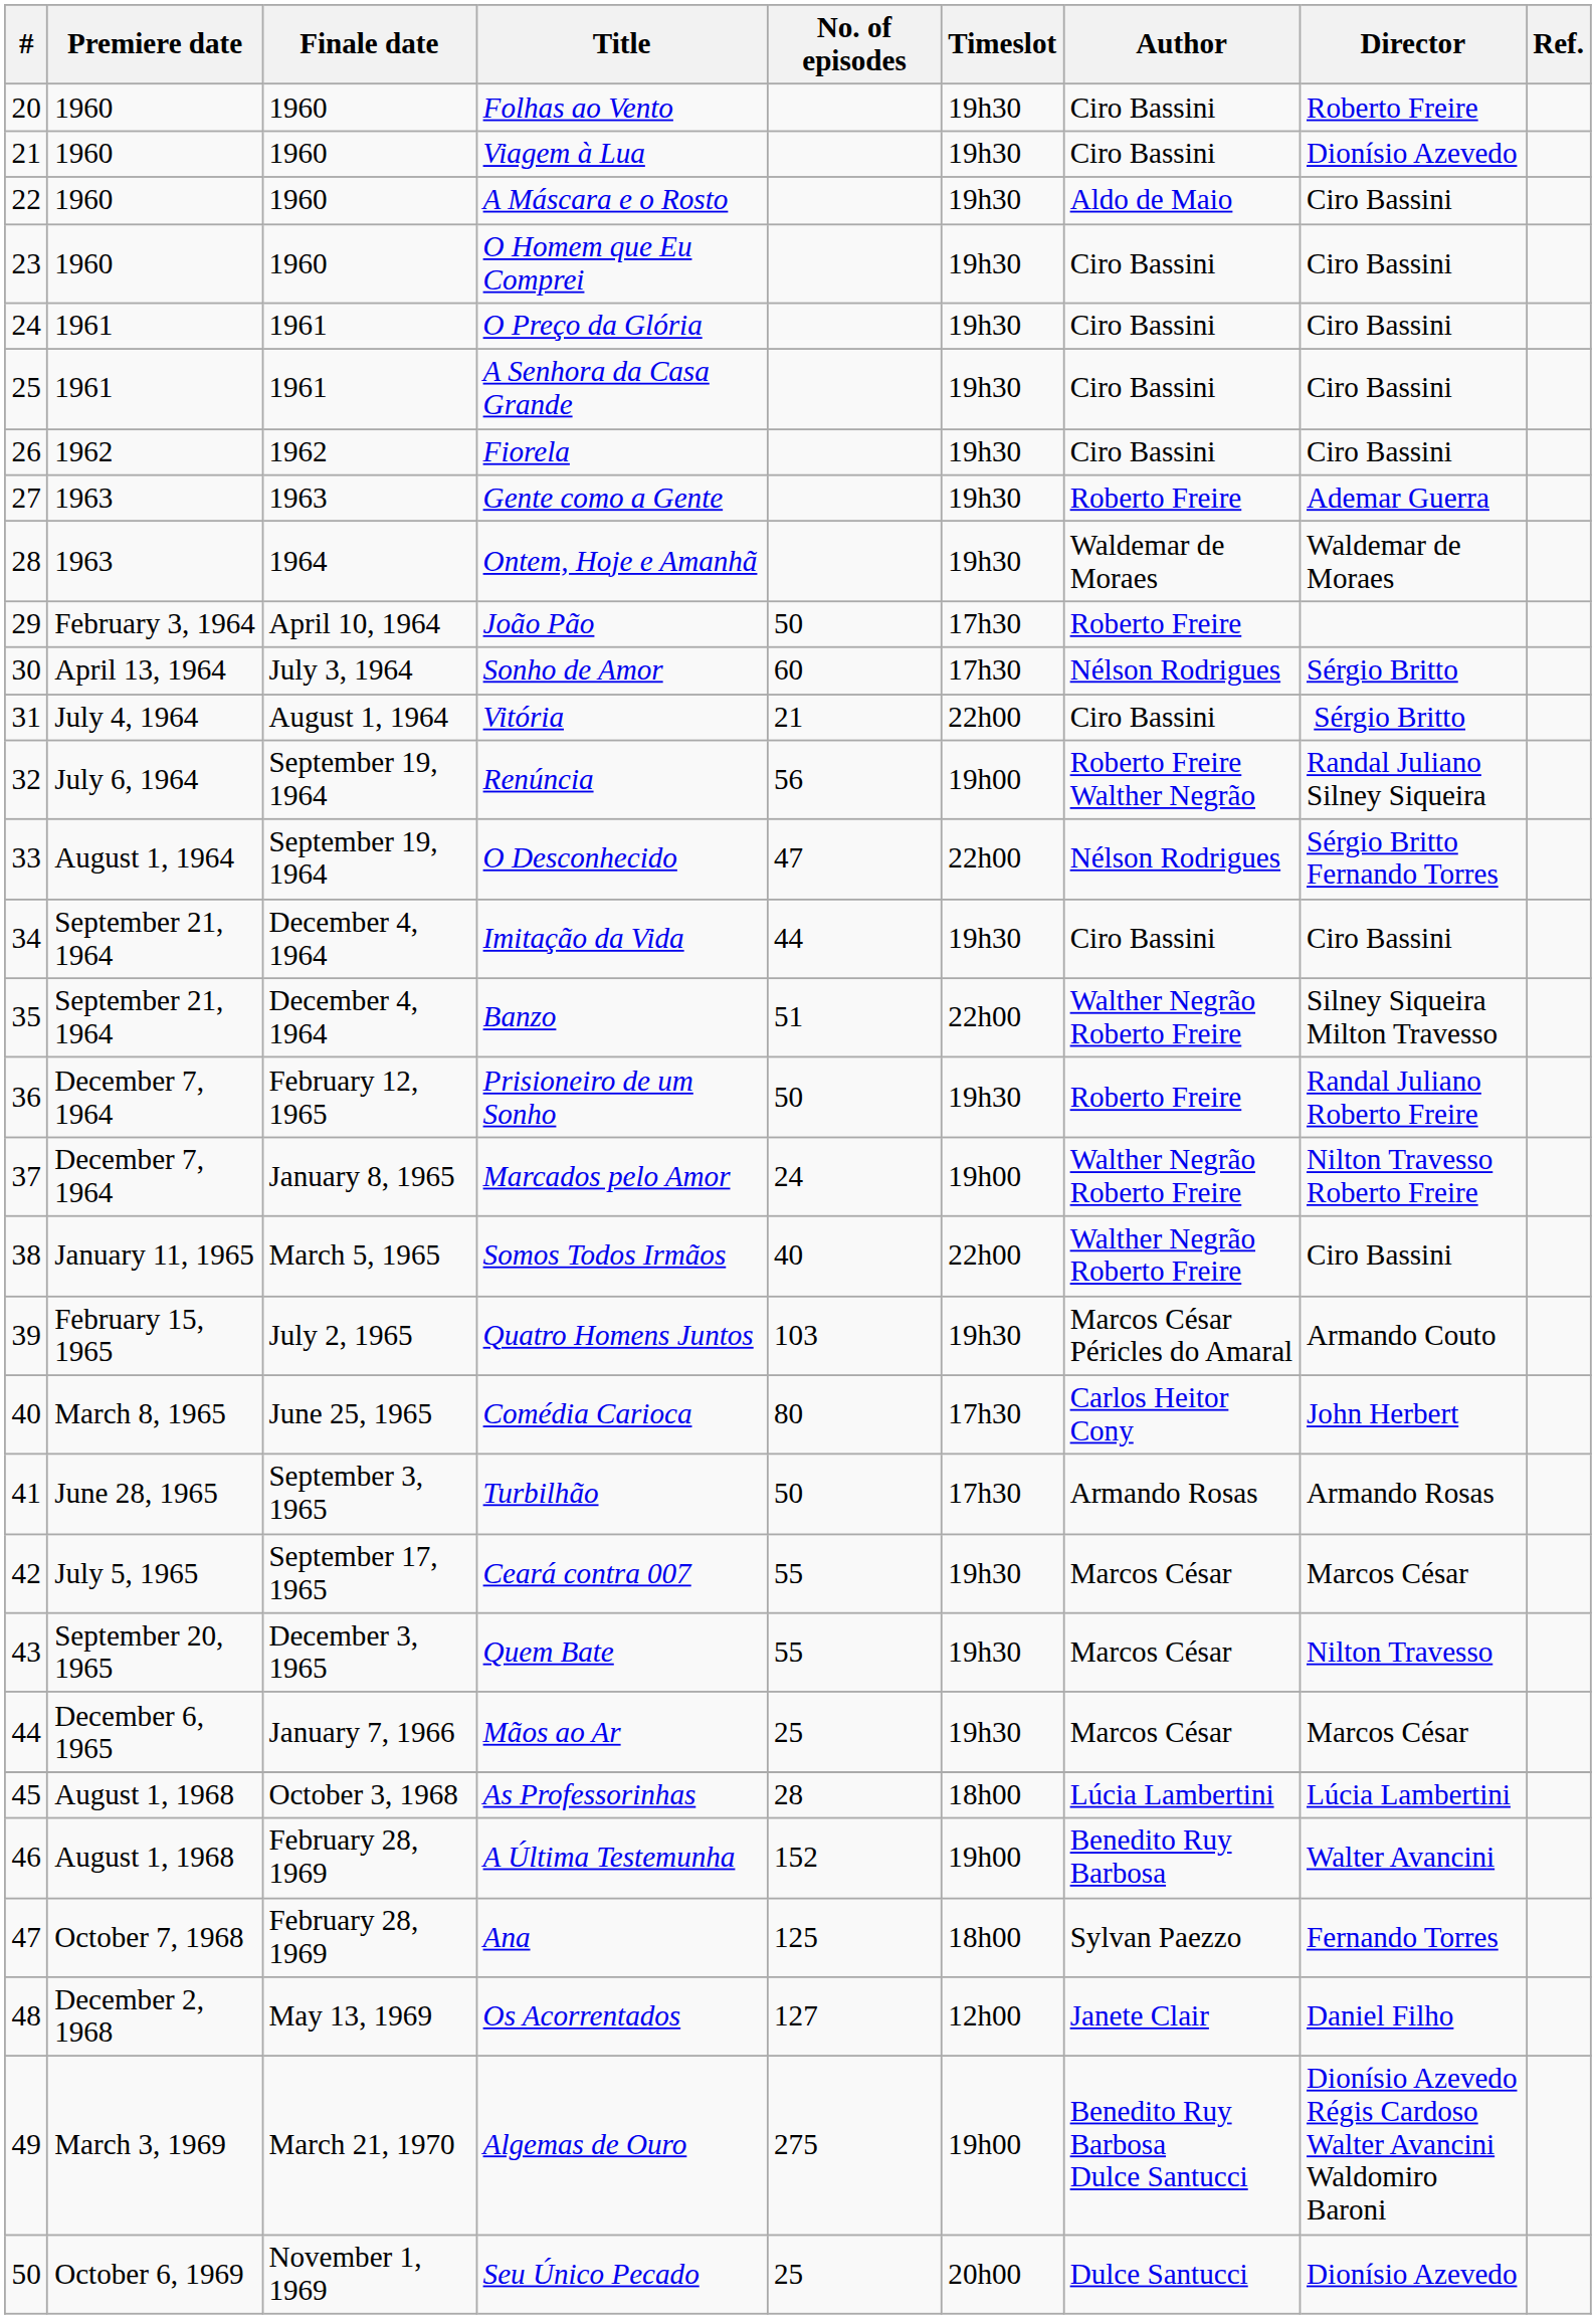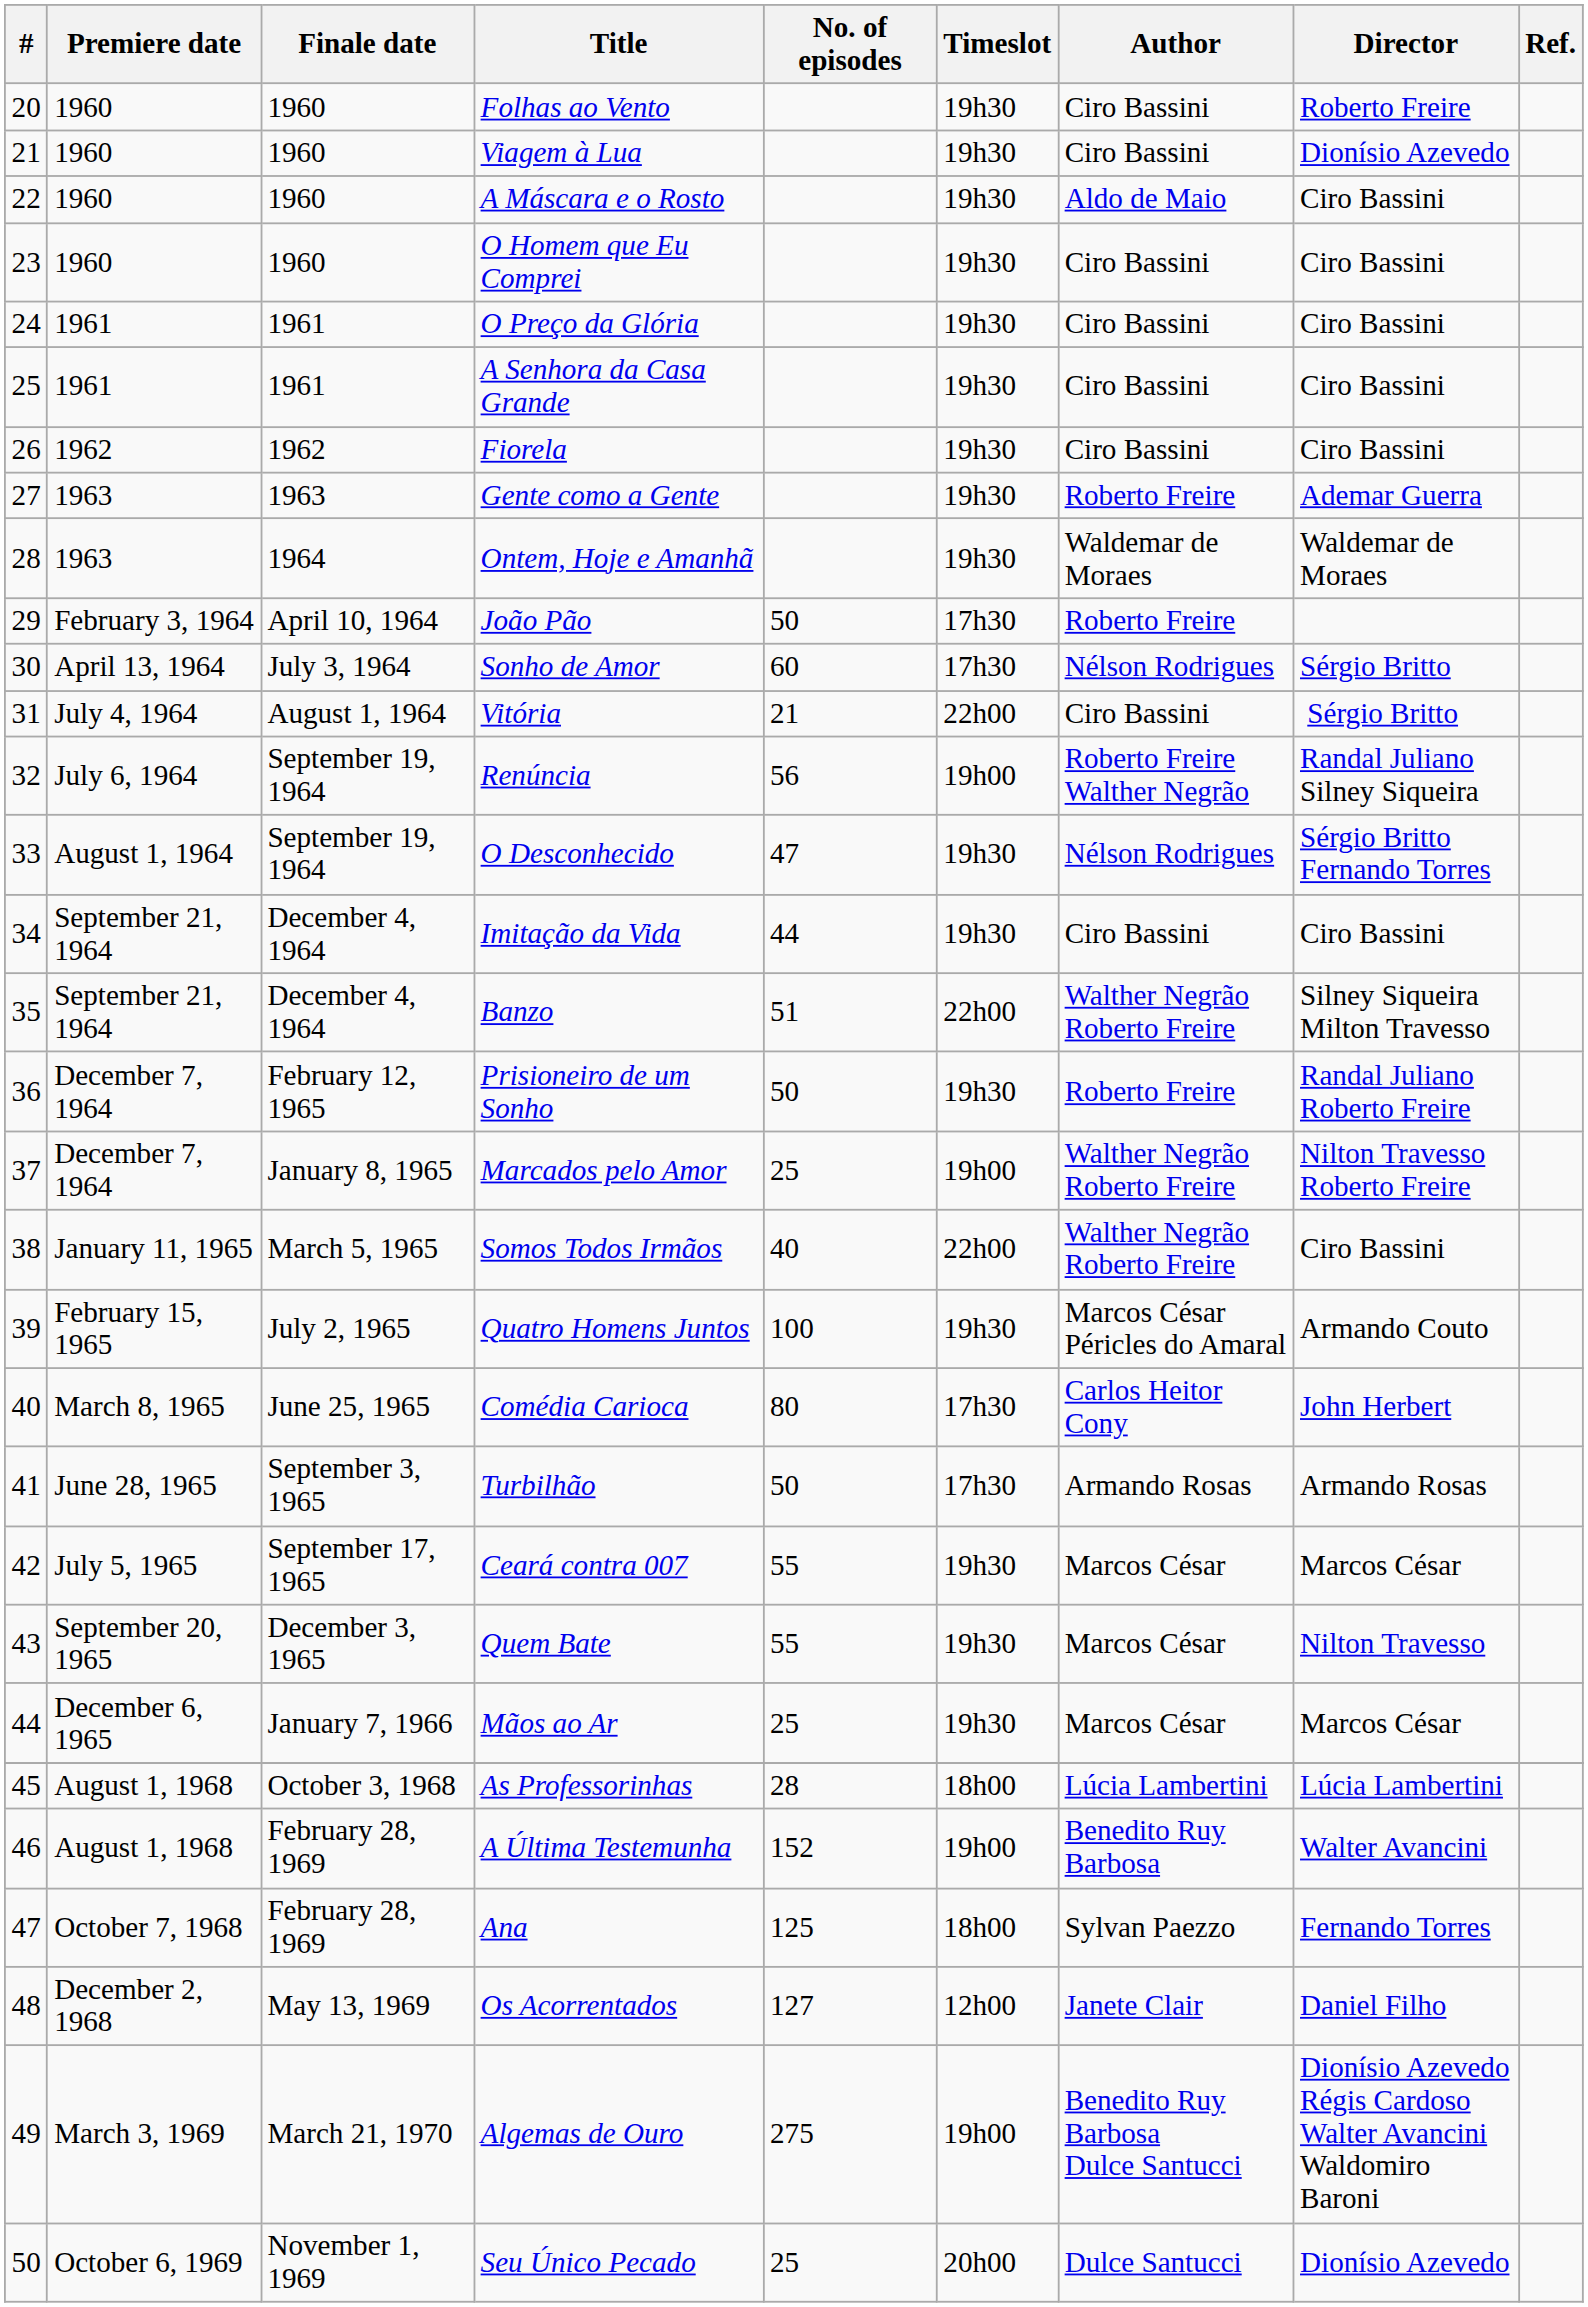 <table class = "wikitable sortable">
 <tr>
 <th>#</th>
 <th>Premiere date</th>
 <th>Finale date</th>
 <th>Title</th>
 <th>No. of episodes</th>
 <th>Timeslot</th>
 <th>Author</th>
 <th>Director</th>
 <th>Ref.</th>
 </tr>
 <tr>
 <td>20</td>
 <td>1960</td>
 <td>1960</td>
 <td><em><a href='#'>Folhas ao Vento</a></em></td>
 <td></td>
 <td>19h30</td>
 <td>Ciro Bassini</td>
 <td><a href='#'>Roberto Freire</a></td>
 <td></td>
 </tr>
 <tr>
 <td>21</td>
 <td>1960</td>
 <td>1960</td>
 <td><em><a href='#'>Viagem à Lua</a></em></td>
 <td></td>
 <td>19h30</td>
 <td>Ciro Bassini</td>
 <td><a href='#'>Dionísio Azevedo</a></td>
 <td></td>
 </tr>
 <tr>
 <td>22</td>
 <td>1960</td>
 <td>1960</td>
 <td><em><a href='#'>A Máscara e o Rosto</a></em></td>
 <td></td>
 <td>19h30</td>
 <td><a href='#'>Aldo de Maio</a></td>
 <td>Ciro Bassini</td>
 <td></td>
 </tr>
 <tr>
 <td>23</td>
 <td>1960</td>
 <td>1960</td>
 <td><em><a href='#'>O Homem que Eu Comprei</a></em></td>
 <td></td>
 <td>19h30</td>
 <td>Ciro Bassini</td>
 <td>Ciro Bassini</td>
 <td></td>
 </tr>
 <tr>
 <td>24</td>
 <td>1961</td>
 <td>1961</td>
 <td><em><a href='#'>O Preço da Glória</a></em></td>
 <td></td>
 <td>19h30</td>
 <td>Ciro Bassini</td>
 <td>Ciro Bassini</td>
 <td></td>
 </tr>
 <tr>
 <td>25</td>
 <td>1961</td>
 <td>1961</td>
 <td><em><a href='#'>A Senhora da Casa Grande</a></em></td>
 <td></td>
 <td>19h30</td>
 <td>Ciro Bassini</td>
 <td>Ciro Bassini</td>
 <td></td>
 </tr>
 <tr>
 <td>26</td>
 <td>1962</td>
 <td>1962</td>
 <td><em><a href='#'>Fiorela</a></em></td>
 <td></td>
 <td>19h30</td>
 <td>Ciro Bassini</td>
 <td>Ciro Bassini</td>
 <td></td>
 </tr>
 <tr>
 <td>27</td>
 <td>1963</td>
 <td>1963</td>
 <td><em><a href='#'>Gente como a Gente</a></em></td>
 <td></td>
 <td>19h30</td>
 <td><a href='#'>Roberto Freire</a></td>
 <td><a href='#'>Ademar Guerra</a></td>
 <td></td>
 </tr>
 <tr>
 <td>28</td>
 <td>1963</td>
 <td>1964</td>
 <td><em><a href='#'>Ontem, Hoje e Amanhã</a></em></td>
 <td></td>
 <td>19h30</td>
 <td>Waldemar de Moraes</td>
 <td>Waldemar de Moraes</td>
 <td></td>
 </tr>
 <tr>
 <td>29</td>
 <td>February 3, 1964</td>
 <td>April 10, 1964</td>
 <td><em><a href='#'>João Pão</a></em></td>
 <td>50</td>
 <td>17h30</td>
 <td><a href='#'>Roberto Freire</a></td>
 <td></td>
 <td></td>
 </tr>
 <tr>
 <td>30</td>
 <td>April 13, 1964</td>
 <td>July 3, 1964</td>
 <td><em><a href='#'>Sonho de Amor</a></em></td>
 <td>60</td>
 <td>17h30</td>
 <td><a href='#'>Nélson Rodrigues</a></td>
 <td><a href='#'>Sérgio Britto</a></td>
 <td></td>
 </tr>
 <tr>
 <td>31</td>
 <td>July 4, 1964</td>
 <td>August 1, 1964</td>
 <td><em><a href='#'>Vitória</a></em></td>
 <td>21</td>
 <td>22h00</td>
 <td>Ciro Bassini</td>
 <td> <a href='#'>Sérgio Britto</a></td>
 <td></td>
 </tr>
 <tr>
 <td>32</td>
 <td>July 6, 1964</td>
 <td>September 19, 1964</td>
 <td><em><a href='#'>Renúncia</a></em></td>
 <td>56</td>
 <td>19h00</td>
 <td><a href='#'>Roberto Freire</a><br><a href='#'>Walther Negrão</a></td>
 <td><a href='#'>Randal Juliano</a><br>Silney Siqueira</td>
 <td></td>
 </tr>
 <tr>
 <td>33</td>
 <td>August 1, 1964</td>
 <td>September 19, 1964</td>
 <td><em><a href='#'>O Desconhecido</a></em></td>
 <td>47</td>
-<td>22h00</td>
+<td>19h30</td>
 <td><a href='#'>Nélson Rodrigues</a></td>
 <td><a href='#'>Sérgio Britto</a><br><a href='#'>Fernando Torres</a></td>
 <td></td>
 </tr>
 <tr>
 <td>34</td>
 <td>September 21, 1964</td>
 <td>December 4, 1964</td>
 <td><em><a href='#'>Imitação da Vida</a></em></td>
 <td>44</td>
 <td>19h30</td>
 <td>Ciro Bassini</td>
 <td>Ciro Bassini</td>
 <td></td>
 </tr>
 <tr>
 <td>35</td>
 <td>September 21, 1964</td>
 <td>December 4, 1964</td>
 <td><em><a href='#'>Banzo</a></em></td>
 <td>51</td>
 <td>22h00</td>
 <td><a href='#'>Walther Negrão</a><br><a href='#'>Roberto Freire</a></td>
 <td>Silney Siqueira<br>Milton Travesso</td>
 <td></td>
 </tr>
 <tr>
 <td>36</td>
 <td>December 7, 1964</td>
 <td>February 12, 1965</td>
 <td><em><a href='#'>Prisioneiro de um Sonho</a></em></td>
 <td>50</td>
 <td>19h30</td>
 <td><a href='#'>Roberto Freire</a></td>
 <td><a href='#'>Randal Juliano</a><br><a href='#'>Roberto Freire</a></td>
 <td></td>
 </tr>
 <tr>
 <td>37</td>
 <td>December 7, 1964</td>
 <td>January 8, 1965</td>
 <td><em><a href='#'>Marcados pelo Amor</a></em></td>
-<td>24</td>
+<td>25</td>
 <td>19h00</td>
 <td><a href='#'>Walther Negrão</a><br><a href='#'>Roberto Freire</a></td>
 <td><a href='#'>Nilton Travesso</a><br><a href='#'>Roberto Freire</a></td>
 <td></td>
 </tr>
 <tr>
 <td>38</td>
 <td>January 11, 1965</td>
 <td>March 5, 1965</td>
 <td><em><a href='#'>Somos Todos Irmãos</a></em></td>
 <td>40</td>
 <td>22h00</td>
 <td><a href='#'>Walther Negrão</a><br><a href='#'>Roberto Freire</a></td>
 <td>Ciro Bassini</td>
 <td></td>
 </tr>
 <tr>
 <td>39</td>
 <td>February 15, 1965</td>
 <td>July 2, 1965</td>
 <td><em><a href='#'>Quatro Homens Juntos</a></em></td>
-<td>103</td>
+<td>100</td>
 <td>19h30</td>
 <td>Marcos César<br>Péricles do Amaral</td>
 <td>Armando Couto</td>
 <td></td>
 </tr>
 <tr>
 <td>40</td>
 <td>March 8, 1965</td>
 <td>June 25, 1965</td>
 <td><em><a href='#'>Comédia Carioca</a></em></td>
 <td>80</td>
 <td>17h30</td>
 <td><a href='#'>Carlos Heitor Cony</a></td>
 <td><a href='#'>John Herbert</a></td>
 <td></td>
 </tr>
 <tr>
 <td>41</td>
 <td>June 28, 1965</td>
 <td>September 3, 1965</td>
 <td><em><a href='#'>Turbilhão</a></em></td>
 <td>50</td>
 <td>17h30</td>
 <td>Armando Rosas</td>
 <td>Armando Rosas</td>
 <td></td>
 </tr>
 <tr>
 <td>42</td>
 <td>July 5, 1965</td>
 <td>September 17, 1965</td>
 <td><em><a href='#'>Ceará contra 007</a></em></td>
 <td>55</td>
 <td>19h30</td>
 <td>Marcos César</td>
 <td>Marcos César</td>
 <td></td>
 </tr>
 <tr>
 <td>43</td>
 <td>September 20, 1965</td>
 <td>December 3, 1965</td>
 <td><em><a href='#'>Quem Bate</a></em></td>
 <td>55</td>
 <td>19h30</td>
 <td>Marcos César</td>
 <td><a href='#'>Nilton Travesso</a></td>
 <td></td>
 </tr>
 <tr>
 <td>44</td>
 <td>December 6, 1965</td>
 <td>January 7, 1966</td>
 <td><em><a href='#'>Mãos ao Ar</a></em></td>
 <td>25</td>
 <td>19h30</td>
 <td>Marcos César</td>
 <td>Marcos César</td>
 <td></td>
 </tr>
 <tr>
 </tr>
 <tr>
 <td>45</td>
 <td>August 1, 1968</td>
 <td>October 3, 1968</td>
 <td><em><a href='#'>As Professorinhas</a></em></td>
 <td>28</td>
 <td>18h00</td>
 <td><a href='#'>Lúcia Lambertini</a></td>
 <td><a href='#'>Lúcia Lambertini</a></td>
 <td></td>
 </tr>
 <tr>
 <td>46</td>
 <td>August 1, 1968</td>
 <td>February 28, 1969</td>
 <td><em><a href='#'>A Última Testemunha</a></em></td>
 <td>152</td>
 <td>19h00</td>
 <td><a href='#'>Benedito Ruy Barbosa</a></td>
 <td><a href='#'>Walter Avancini</a></td>
 <td></td>
 </tr>
 <tr>
 <td>47</td>
 <td>October 7, 1968</td>
 <td>February 28, 1969</td>
 <td><em><a href='#'>Ana</a></em></td>
 <td>125</td>
 <td>18h00</td>
 <td>Sylvan Paezzo</td>
 <td><a href='#'>Fernando Torres</a></td>
 <td></td>
 </tr>
 <tr>
 <td>48</td>
 <td>December 2, 1968</td>
 <td>May 13, 1969</td>
 <td><em><a href='#'>Os Acorrentados</a></em></td>
 <td>127</td>
 <td>12h00</td>
 <td><a href='#'>Janete Clair</a></td>
 <td><a href='#'>Daniel Filho</a></td>
 <td></td>
 </tr>
 <tr>
 <td>49</td>
 <td>March 3, 1969</td>
 <td>March 21, 1970</td>
 <td><em><a href='#'>Algemas de Ouro</a></em></td>
 <td>275</td>
 <td>19h00</td>
 <td><a href='#'>Benedito Ruy Barbosa</a><br><a href='#'>Dulce Santucci</a></td>
 <td><a href='#'>Dionísio Azevedo</a><br><a href='#'>Régis Cardoso</a><br><a href='#'>Walter Avancini</a><br>Waldomiro Baroni</td>
 <td></td>
 </tr>
 <tr>
 <td>50</td>
 <td>October 6, 1969</td>
 <td>November 1, 1969</td>
 <td><em><a href='#'>Seu Único Pecado</a></em></td>
 <td>25</td>
 <td>20h00</td>
 <td><a href='#'>Dulce Santucci</a></td>
 <td><a href='#'>Dionísio Azevedo</a></td>
 <td></td>
 </tr>
 </table>
